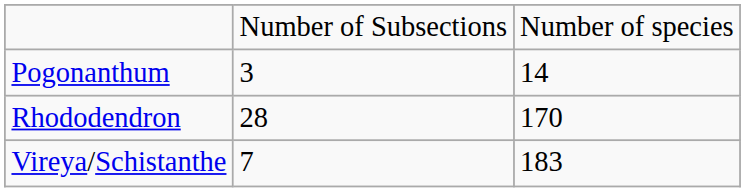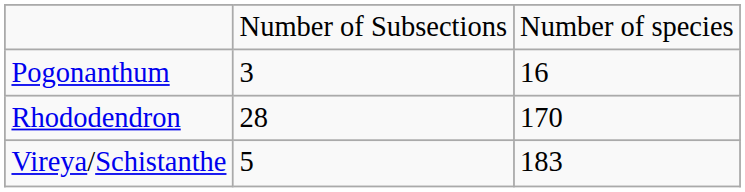 <table class="wikitable">
 <tr>
 <td></td>
 <td>Number of Subsections</td>
 <td>Number of species</td>
 </tr>
 <tr>
 <td><a href='#'>Pogonanthum</a></td>
 <td>3</td>
-<td>14</td>
+<td>16</td>
 </tr>
 <tr>
 <td><a href='#'>Rhododendron</a></td>
 <td>28</td>
 <td>170</td>
 </tr>
 <tr>
 <td><a href='#'>Vireya</a>/<a href='#'>Schistanthe</a></td>
-<td>7</td>
+<td>5</td>
 <td>183</td>
 </tr>
 </table>
